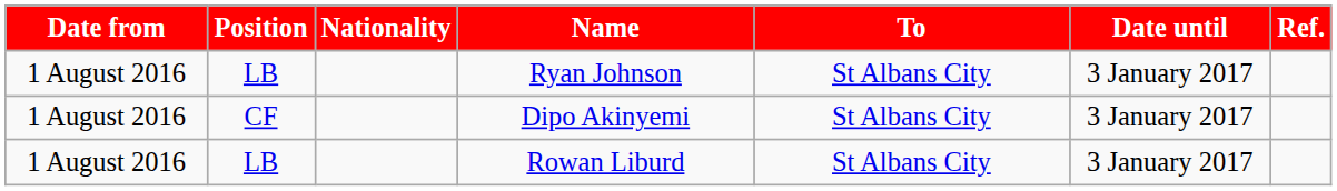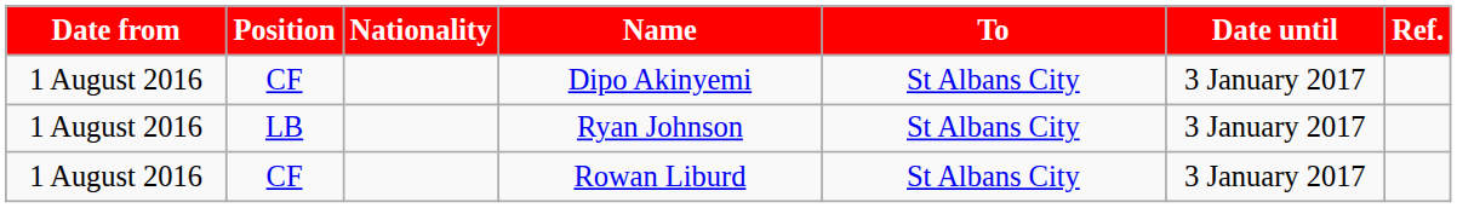 <table class="wikitable"  style="text-align:center; font-size:90%; ">
 <tr>
 <th style="background:#FF0000; color:white; width:100px;">Date from</th>
 <th style="background:#FF0000; color:white; width:50px;">Position</th>
 <th style="background:#FF0000; color:white; width:50px;">Nationality</th>
 <th style="background:#FF0000; color:white; width:150px;">Name</th>
 <th style="background:#FF0000; color:white; width:160px;">To</th>
 <th style="background:#FF0000; color:white; width:100px;">Date until</th>
 <th style="background:#FF0000; color:white; width:25px;">Ref.</th>
+</tr>
+<tr>
+<td>1 August 2016</td>
+<td><a href='#'>CF</a></td>
+<td></td>
+<td><a href='#'>Dipo Akinyemi</a></td>
+<td><a href='#'>St Albans City</a></td>
+<td>3 January 2017</td>
+<td></td>
 </tr>
 <tr>
 <td>1 August 2016</td>
 <td><a href='#'>LB</a></td>
 <td></td>
 <td><a href='#'>Ryan Johnson</a></td>
 <td><a href='#'>St Albans City</a></td>
 <td>3 January 2017</td>
 <td></td>
 </tr>
 <tr>
 <td>1 August 2016</td>
 <td><a href='#'>CF</a></td>
 <td></td>
-<td><a href='#'>Dipo Akinyemi</a></td>
-<td><a href='#'>St Albans City</a></td>
-<td>3 January 2017</td>
-<td></td>
-</tr>
-<tr>
-<td>1 August 2016</td>
-<td><a href='#'>LB</a></td>
-<td></td>
 <td><a href='#'>Rowan Liburd</a></td>
 <td><a href='#'>St Albans City</a></td>
 <td>3 January 2017</td>
 <td></td>
 </tr>
 </table>
